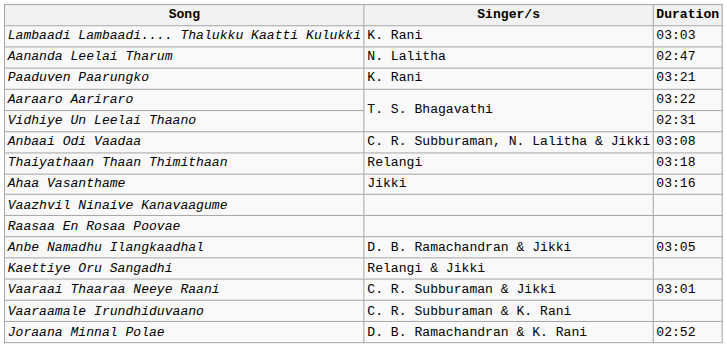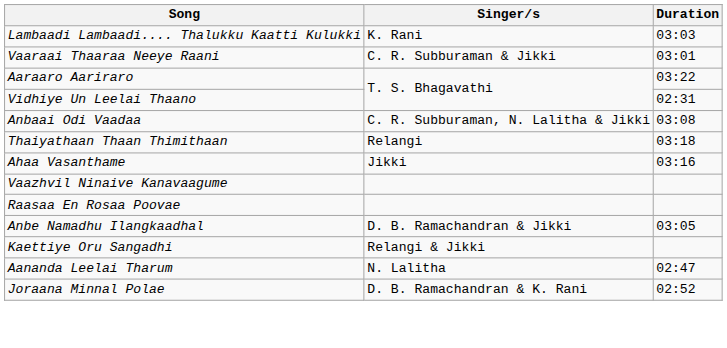 <table class="wikitable" style="font-size:95%;">
 <tr>
 <th>Song</th>
 <th>Singer/s</th>
 <th>Duration</th>
 </tr>
 <tr>
 <td><em>Lambaadi Lambaadi.... Thalukku Kaatti Kulukki</em></td>
 <td>K. Rani</td>
 <td>03:03</td>
 </tr>
 <tr>
-<td><em>Aananda Leelai Tharum</em></td>
-<td>N. Lalitha</td>
-<td>02:47</td>
-</tr>
-<tr>
-<td><em>Paaduven Paarungko</em></td>
-<td>K. Rani</td>
-<td>03:21</td>
+<td><em>Vaaraai Thaaraa Neeye Raani</em></td>
+<td>C. R. Subburaman & Jikki</td>
+<td>03:01</td>
 </tr>
 <tr>
 <td><em>Aaraaro Aariraro</em></td>
 <td rowspan=2>T. S. Bhagavathi</td>
 <td>03:22</td>
 </tr>
 <tr>
 <td><em>Vidhiye Un Leelai Thaano</em></td>
 <td>02:31</td>
 </tr>
 <tr>
 <td><em>Anbaai Odi Vaadaa</em></td>
 <td>C. R. Subburaman, N. Lalitha & Jikki</td>
 <td>03:08</td>
 </tr>
 <tr>
 <td><em>Thaiyathaan Thaan Thimithaan</em></td>
 <td>Relangi</td>
 <td>03:18</td>
 </tr>
 <tr>
 <td><em>Ahaa Vasanthame</em></td>
 <td>Jikki</td>
 <td>03:16</td>
 </tr>
 <tr>
 <td><em>Vaazhvil Ninaive Kanavaagume</em></td>
 <td></td>
 <td></td>
 </tr>
 <tr>
 <td><em>Raasaa En Rosaa Poovae</em></td>
 <td></td>
 <td></td>
 </tr>
 <tr>
 <td><em>Anbe Namadhu Ilangkaadhal</em></td>
 <td>D. B. Ramachandran & Jikki</td>
 <td>03:05</td>
 </tr>
 <tr>
 <td><em>Kaettiye Oru Sangadhi</em></td>
 <td>Relangi & Jikki</td>
 <td></td>
 </tr>
 <tr>
-<td><em>Vaaraai Thaaraa Neeye Raani</em></td>
-<td>C. R. Subburaman & Jikki</td>
-<td>03:01</td>
-</tr>
-<tr>
-<td><em>Vaaraamale Irundhiduvaano</em></td>
-<td>C. R. Subburaman & K. Rani</td>
-<td></td>
+<td><em>Aananda Leelai Tharum</em></td>
+<td>N. Lalitha</td>
+<td>02:47</td>
 </tr>
 <tr>
 <td><em>Joraana Minnal Polae</em></td>
 <td>D. B. Ramachandran & K. Rani</td>
 <td>02:52</td>
 </tr>
 </table>
